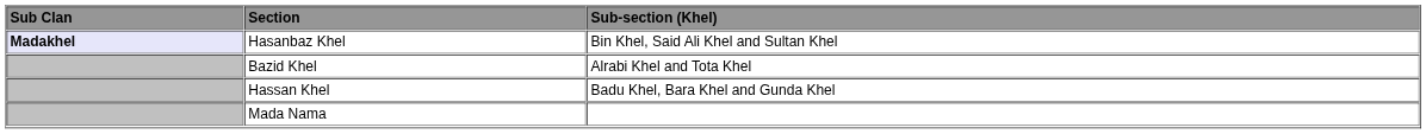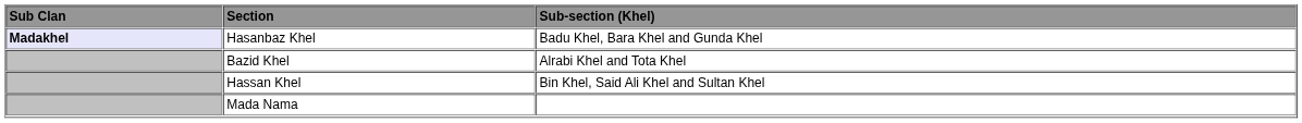 <table border="1" cellspacing="1" cellpadding="3" width="100%">
 <tr>
 <td bgcolor = "#969696"><strong>Sub Clan</strong></td>
 <td bgcolor = "#969696"><strong>Section</strong></td>
 <td bgcolor = "#969696"><strong>Sub-section  (Khel)</strong></td>
 </tr>
 <tr>
 <td style="background: lavender;"><strong>Madakhel</strong></td>
 <td>Hasanbaz Khel</td>
-<td>Bin Khel, Said Ali Khel and Sultan Khel</td>
+<td>Badu Khel, Bara Khel and Gunda Khel</td>
 </tr>
 <tr>
 <td bgcolor = "#C0C0C0"> </td>
 <td>Bazid Khel</td>
 <td>Alrabi Khel and Tota Khel</td>
 </tr>
 <tr>
 <td bgcolor = "#C0C0C0"> </td>
 <td>Hassan Khel</td>
-<td>Badu Khel, Bara Khel and Gunda Khel</td>
+<td>Bin Khel, Said Ali Khel and Sultan Khel</td>
 </tr>
 <tr>
 <td bgcolor = "#C0C0C0"> </td>
 <td>Mada Nama</td>
 <td></td>
 </tr>
 <tr>
 </tr>
 </table>
